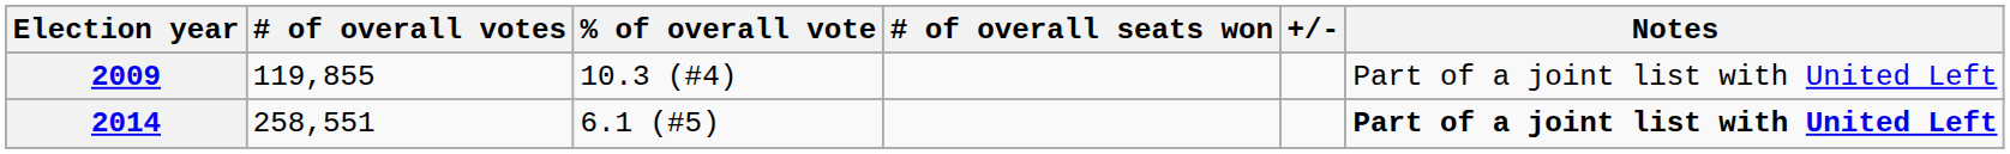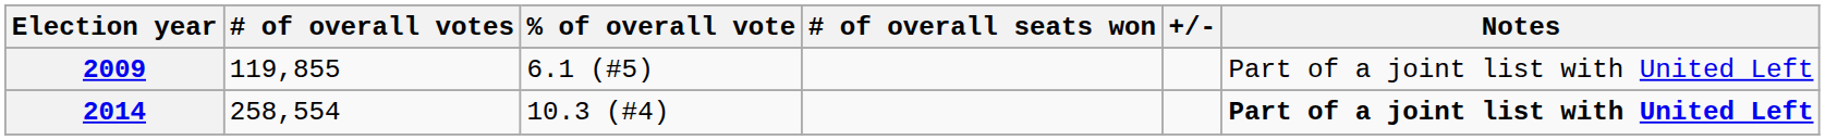 <table class=wikitable>
 <tr>
 <th>Election year</th>
 <th># of overall votes</th>
 <th>% of overall vote</th>
 <th># of overall seats won</th>
 <th>+/-</th>
 <th>Notes</th>
 </tr>
 <tr>
 <th><a href='#'>2009</a></th>
 <td>119,855</td>
-<td>10.3 (#4)</td>
+<td>6.1 (#5)</td>
 <td></td>
 <td></td>
 <td>Part of a joint list with  <a href='#'>United Left</a></td>
 </tr>
 <tr>
 <th><a href='#'>2014</a></th>
-<td>258,551</td>
-<td>6.1 (#5)</td>
+<td>258,554</td>
+<td>10.3 (#4)</td>
 <td></td>
 <td></td>
 <td><strong>Part of a joint list with  <a href='#'>United Left</a></strong></td>
 </tr>
 </table>
